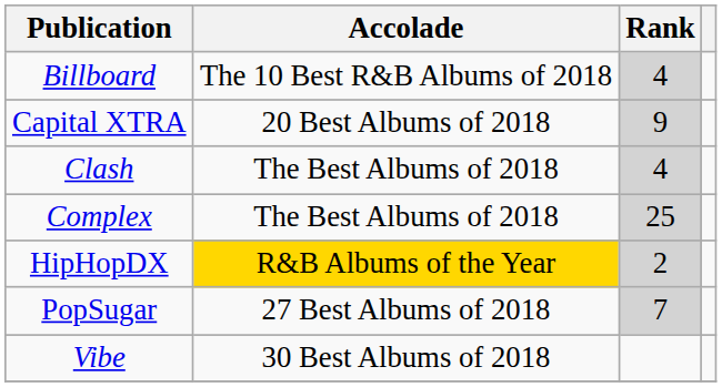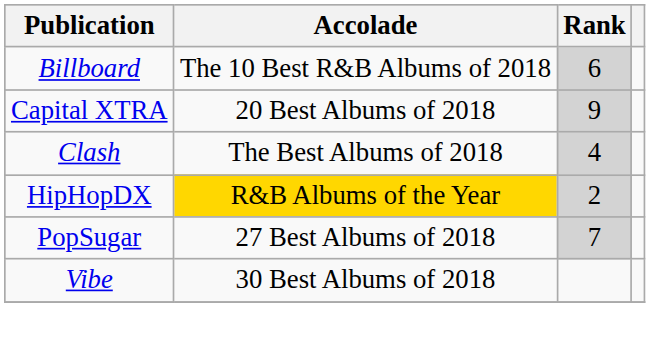 <table class="wikitable plainrowheaders" style="text-align:center;">
 <tr>
 <th>Publication</th>
 <th>Accolade</th>
 <th>Rank</th>
 <th></th>
 </tr>
 <tr>
 <td><em><a href='#'>Billboard</a></em></td>
 <td>The 10 Best R&B Albums of 2018</td>
-<td style="background:lightgrey">4</td>
+<td style="background:lightgrey">6</td>
 <td></td>
 </tr>
 <tr>
 <td><a href='#'>Capital XTRA</a></td>
 <td>20 Best Albums of 2018</td>
 <td style="background:lightgrey">9</td>
 <td></td>
 </tr>
 <tr>
 <td><em><a href='#'>Clash</a></em></td>
 <td>The Best Albums of 2018</td>
 <td style="background:lightgrey">4</td>
-<td></td>
-</tr>
-<tr>
-<td><em><a href='#'>Complex</a></em></td>
-<td>The Best Albums of 2018</td>
-<td style="background:lightgrey">25</td>
 <td></td>
 </tr>
 <tr>
 <td><a href='#'>HipHopDX</a></td>
 <td style="background: gold;">R&B Albums of the Year</td>
 <td style="background:lightgrey">2</td>
 <td></td>
 </tr>
 <tr>
 <td><a href='#'>PopSugar</a></td>
 <td>27 Best Albums of 2018</td>
 <td style="background:lightgrey">7</td>
 <td></td>
 </tr>
 <tr>
 <td><em><a href='#'>Vibe</a></em></td>
 <td>30 Best Albums of 2018</td>
 <td></td>
 <td></td>
 </tr>
 <tr>
 </tr>
 </table>
